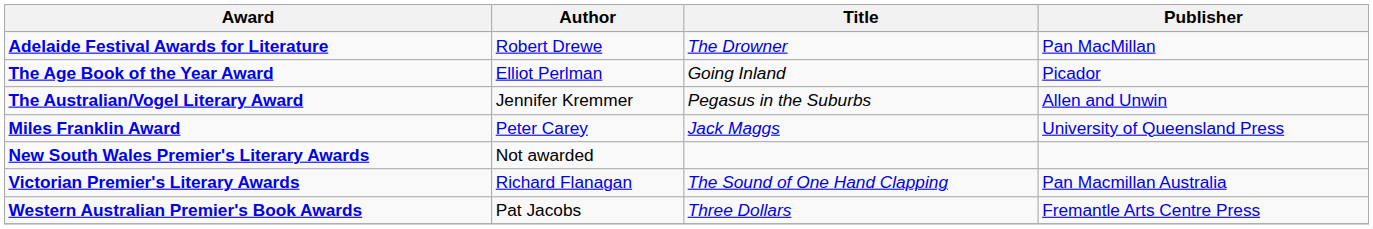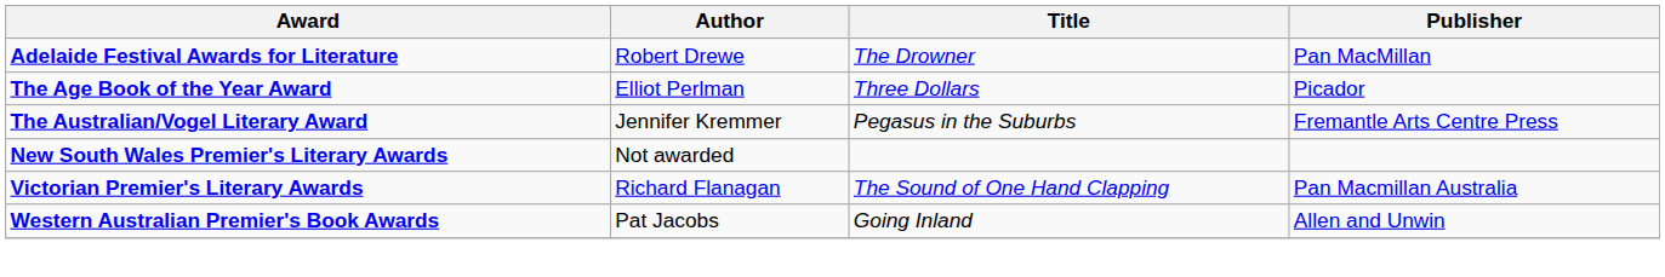 <table class="wikitable" width=100%>
 <tr>
 <th>Award</th>
 <th>Author</th>
 <th>Title</th>
 <th>Publisher</th>
 </tr>
 <tr>
 <td><strong><a href='#'>Adelaide Festival Awards for Literature</a></strong></td>
 <td><a href='#'>Robert Drewe</a></td>
 <td><em><a href='#'>The Drowner</a></em></td>
 <td><a href='#'>Pan MacMillan</a></td>
 </tr>
 <tr>
 <td><strong><a href='#'>The Age Book of the Year Award</a></strong></td>
 <td><a href='#'>Elliot Perlman</a></td>
-<td><em>Going Inland</em></td>
+<td><em><a href='#'>Three Dollars</a></em></td>
 <td><a href='#'>Picador</a></td>
 </tr>
 <tr>
 <td><strong><a href='#'>The Australian/Vogel Literary Award</a></strong></td>
 <td>Jennifer Kremmer</td>
 <td><em>Pegasus in the Suburbs</em></td>
-<td><a href='#'>Allen and Unwin</a></td>
-</tr>
-<tr>
-<td><strong><a href='#'>Miles Franklin Award</a></strong></td>
-<td><a href='#'>Peter Carey</a></td>
-<td><em><a href='#'>Jack Maggs</a></em></td>
-<td><a href='#'>University of Queensland Press</a></td>
+<td><a href='#'>Fremantle Arts Centre Press</a></td>
 </tr>
 <tr>
 <td><strong><a href='#'>New South Wales Premier's Literary Awards</a></strong></td>
 <td>Not awarded</td>
 <td></td>
 <td></td>
 </tr>
 <tr>
 <td><strong><a href='#'>Victorian Premier's Literary Awards</a></strong></td>
 <td><a href='#'>Richard Flanagan</a></td>
 <td><em><a href='#'>The Sound of One Hand Clapping</a></em></td>
 <td><a href='#'>Pan Macmillan Australia</a></td>
 </tr>
 <tr>
 <td><strong><a href='#'>Western Australian Premier's Book Awards</a></strong></td>
 <td>Pat Jacobs</td>
-<td><em><a href='#'>Three Dollars</a></em></td>
-<td><a href='#'>Fremantle Arts Centre Press</a></td>
+<td><em>Going Inland</em></td>
+<td><a href='#'>Allen and Unwin</a></td>
 </tr>
 <tr>
 </tr>
 </table>
